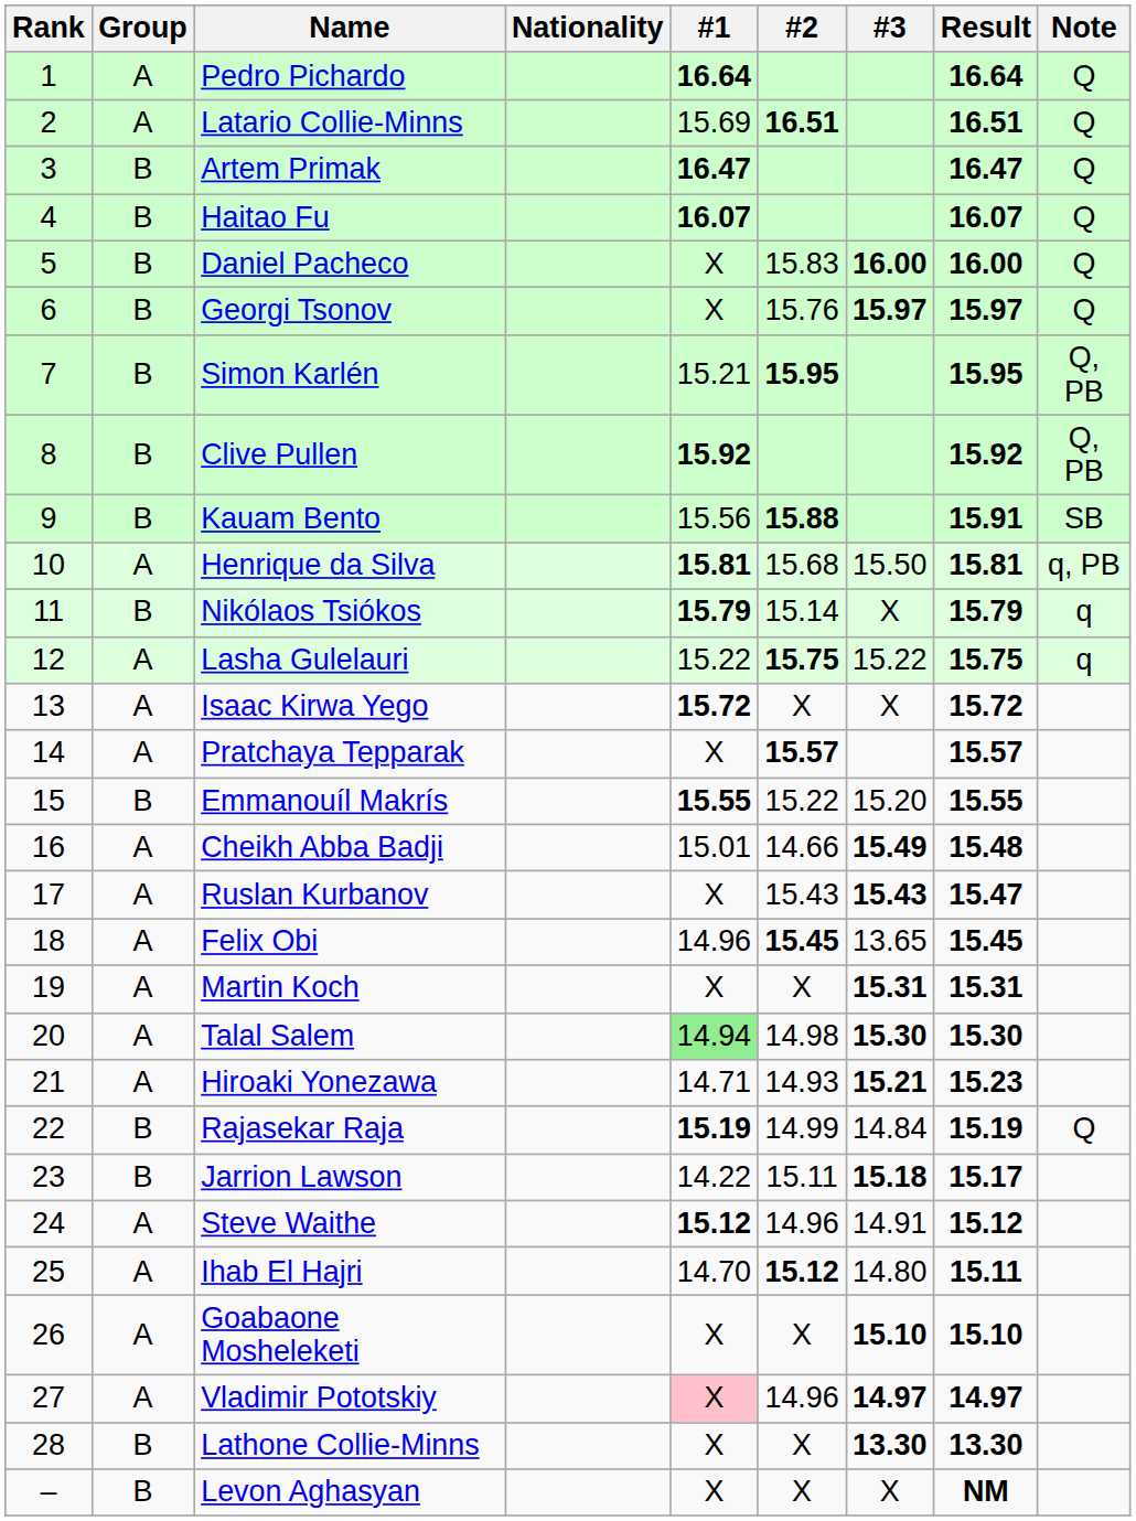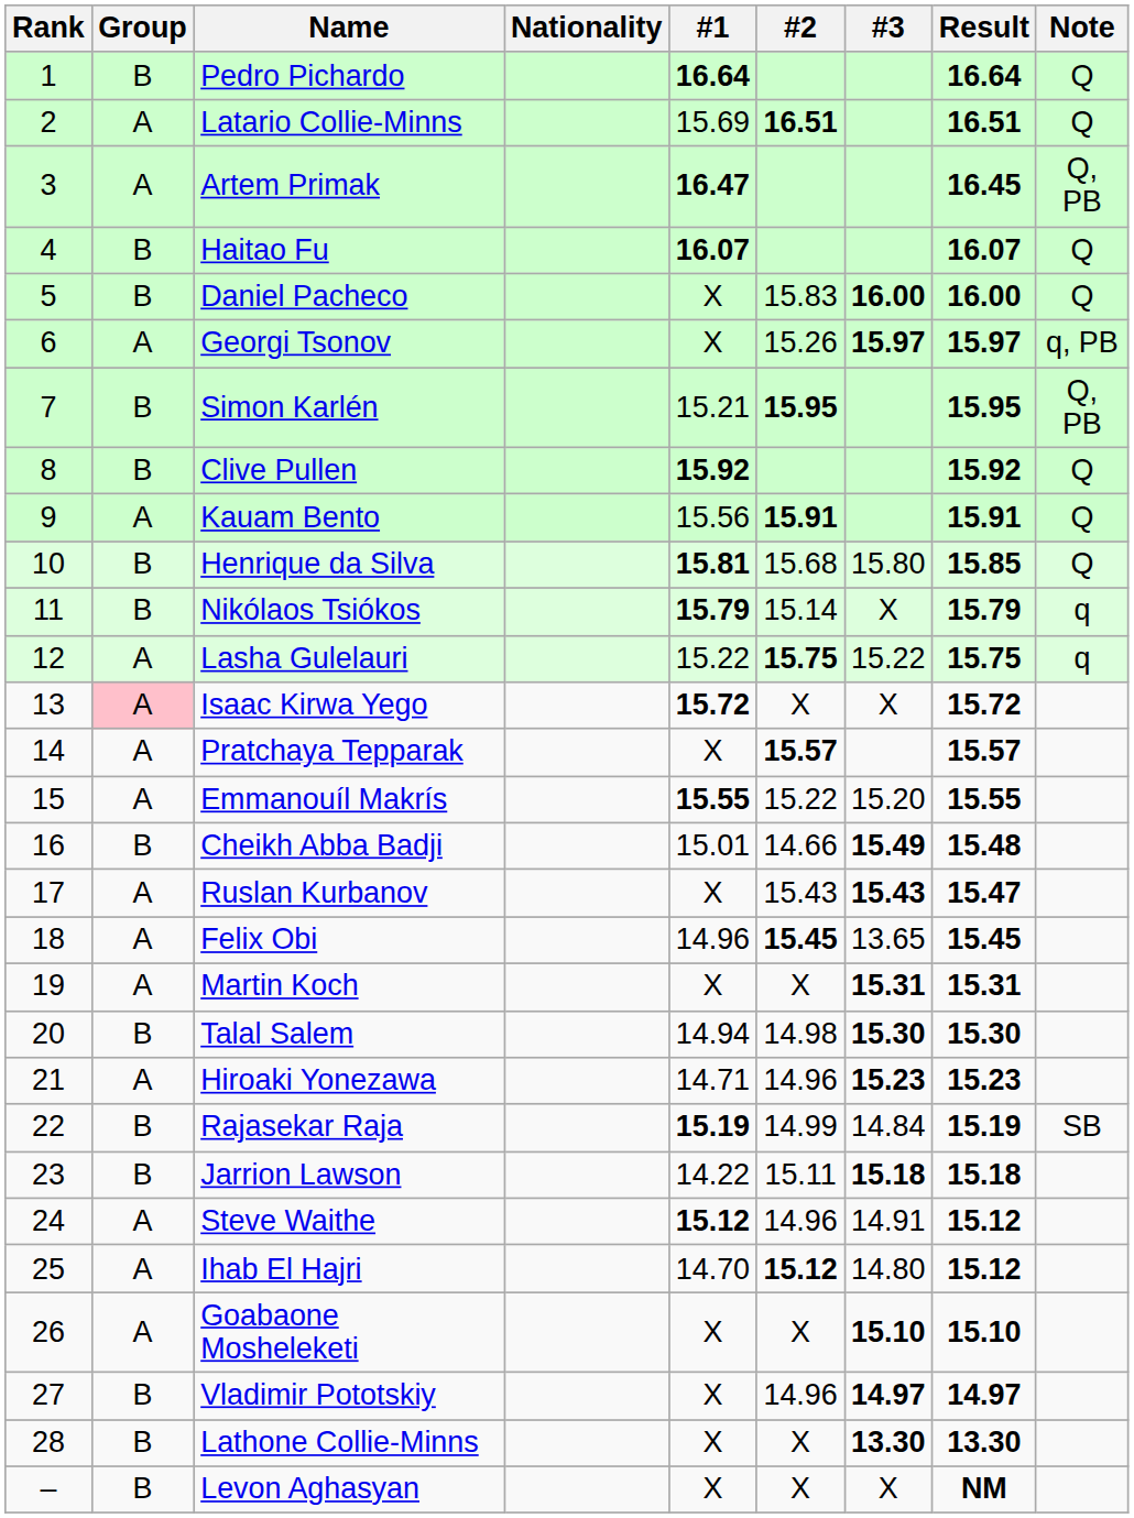 <table class="wikitable sortable" style="text-align:center">
 <tr>
 <th>Rank</th>
 <th>Group</th>
 <th>Name</th>
 <th>Nationality</th>
 <th>#1</th>
 <th>#2</th>
 <th>#3</th>
 <th>Result</th>
 <th>Note</th>
 </tr>
 <tr bgcolor=ccffcc>
 <td>1</td>
-<td>A</td>
+<td>B</td>
 <td align=left><a href='#'>Pedro Pichardo</a></td>
 <td align=left></td>
 <td><strong>16.64</strong></td>
 <td></td>
 <td></td>
 <td><strong>16.64</strong></td>
 <td>Q</td>
 </tr>
 <tr bgcolor=ccffcc>
 <td>2</td>
 <td>A</td>
 <td align=left><a href='#'>Latario Collie-Minns</a></td>
 <td align=left></td>
 <td>15.69</td>
 <td><strong>16.51</strong></td>
 <td></td>
 <td><strong>16.51</strong></td>
 <td>Q</td>
 </tr>
 <tr bgcolor=ccffcc>
 <td>3</td>
-<td>B</td>
+<td>A</td>
 <td align=left><a href='#'>Artem Primak</a></td>
 <td align=left></td>
 <td><strong>16.47</strong></td>
 <td></td>
 <td></td>
-<td><strong>16.47</strong></td>
-<td>Q</td>
+<td><strong>16.45</strong></td>
+<td>Q, PB</td>
 </tr>
 <tr bgcolor=ccffcc>
 <td>4</td>
 <td>B</td>
 <td align=left><a href='#'>Haitao Fu</a></td>
 <td align=left></td>
 <td><strong>16.07</strong></td>
 <td></td>
 <td></td>
 <td><strong>16.07</strong></td>
 <td>Q</td>
 </tr>
 <tr bgcolor=ccffcc>
 <td>5</td>
 <td>B</td>
 <td align=left><a href='#'>Daniel Pacheco</a></td>
 <td align=left></td>
 <td>X</td>
 <td>15.83</td>
 <td><strong>16.00</strong></td>
 <td><strong>16.00</strong></td>
 <td>Q</td>
 </tr>
 <tr bgcolor=ccffcc>
 <td>6</td>
-<td>B</td>
+<td>A</td>
 <td align=left><a href='#'>Georgi Tsonov</a></td>
 <td align=left></td>
 <td>X</td>
-<td>15.76</td>
+<td>15.26</td>
 <td><strong>15.97</strong></td>
 <td><strong>15.97</strong></td>
-<td>Q</td>
+<td>q, PB</td>
 </tr>
 <tr bgcolor=ccffcc>
 <td>7</td>
 <td>B</td>
 <td align=left><a href='#'>Simon Karlén</a></td>
 <td align=left></td>
 <td>15.21</td>
 <td><strong>15.95</strong></td>
 <td></td>
 <td><strong>15.95</strong></td>
 <td>Q, PB</td>
 </tr>
 <tr bgcolor=ccffcc>
 <td>8</td>
 <td>B</td>
 <td align=left><a href='#'>Clive Pullen</a></td>
 <td align=left></td>
 <td><strong>15.92</strong></td>
 <td></td>
 <td></td>
 <td><strong>15.92</strong></td>
-<td>Q, PB</td>
+<td>Q</td>
 </tr>
 <tr bgcolor=ccffcc>
 <td>9</td>
-<td>B</td>
+<td>A</td>
 <td align=left><a href='#'>Kauam Bento</a></td>
 <td align=left></td>
 <td>15.56</td>
-<td><strong>15.88</strong></td>
+<td><strong>15.91</strong></td>
 <td></td>
 <td><strong>15.91</strong></td>
-<td>SB</td>
+<td>Q</td>
 </tr>
 <tr bgcolor=ddffdd>
 <td>10</td>
-<td>A</td>
+<td>B</td>
 <td align=left><a href='#'>Henrique da Silva</a></td>
 <td align=left></td>
 <td><strong>15.81</strong></td>
 <td>15.68</td>
-<td>15.50</td>
-<td><strong>15.81</strong></td>
-<td>q, PB</td>
+<td>15.80</td>
+<td><strong>15.85</strong></td>
+<td>Q</td>
 </tr>
 <tr bgcolor=ddffdd>
 <td>11</td>
 <td>B</td>
 <td align=left><a href='#'>Nikólaos Tsiókos</a></td>
 <td align=left></td>
 <td><strong>15.79</strong></td>
 <td>15.14</td>
 <td>X</td>
 <td><strong>15.79</strong></td>
 <td>q</td>
 </tr>
 <tr bgcolor=ddffdd>
 <td>12</td>
 <td>A</td>
 <td align=left><a href='#'>Lasha Gulelauri</a></td>
 <td align=left></td>
 <td>15.22</td>
 <td><strong>15.75</strong></td>
 <td>15.22</td>
 <td><strong>15.75</strong></td>
 <td>q</td>
 </tr>
 <tr>
 <td>13</td>
-<td>A</td>
+<td style="background: pink;">A</td>
 <td align=left><a href='#'>Isaac Kirwa Yego</a></td>
 <td align=left></td>
 <td><strong>15.72</strong></td>
 <td>X</td>
 <td>X</td>
 <td><strong>15.72</strong></td>
 <td></td>
 </tr>
 <tr>
 <td>14</td>
 <td>A</td>
 <td align=left><a href='#'>Pratchaya Tepparak</a></td>
 <td align=left></td>
 <td>X</td>
 <td><strong>15.57</strong></td>
 <td></td>
 <td><strong>15.57</strong></td>
 <td></td>
 </tr>
 <tr>
 <td>15</td>
-<td>B</td>
+<td>A</td>
 <td align=left><a href='#'>Emmanouíl Makrís</a></td>
 <td align=left></td>
 <td><strong>15.55</strong></td>
 <td>15.22</td>
 <td>15.20</td>
 <td><strong>15.55</strong></td>
 <td></td>
 </tr>
 <tr>
 <td>16</td>
-<td>A</td>
+<td>B</td>
 <td align=left><a href='#'>Cheikh Abba Badji</a></td>
 <td align=left></td>
 <td>15.01</td>
 <td>14.66</td>
 <td><strong>15.49</strong></td>
 <td><strong>15.48</strong></td>
 <td></td>
 </tr>
 <tr>
 <td>17</td>
 <td>A</td>
 <td align=left><a href='#'>Ruslan Kurbanov</a></td>
 <td align=left></td>
 <td>X</td>
 <td>15.43</td>
 <td><strong>15.43</strong></td>
 <td><strong>15.47</strong></td>
 <td></td>
 </tr>
 <tr>
 <td>18</td>
 <td>A</td>
 <td align=left><a href='#'>Felix Obi</a></td>
 <td align=left></td>
 <td>14.96</td>
 <td><strong>15.45</strong></td>
 <td>13.65</td>
 <td><strong>15.45</strong></td>
 <td></td>
 </tr>
 <tr>
 <td>19</td>
 <td>A</td>
 <td align=left><a href='#'>Martin Koch</a></td>
 <td align=left></td>
 <td>X</td>
 <td>X</td>
 <td><strong>15.31</strong></td>
 <td><strong>15.31</strong></td>
 <td></td>
 </tr>
 <tr>
 <td>20</td>
-<td>A</td>
+<td>B</td>
 <td align=left><a href='#'>Talal Salem</a></td>
 <td align=left></td>
-<td style="background: lightgreen;">14.94</td>
+<td>14.94</td>
 <td>14.98</td>
 <td><strong>15.30</strong></td>
 <td><strong>15.30</strong></td>
 <td></td>
 </tr>
 <tr>
 <td>21</td>
 <td>A</td>
 <td align=left><a href='#'>Hiroaki Yonezawa</a></td>
 <td align=left></td>
 <td>14.71</td>
-<td>14.93</td>
-<td><strong>15.21</strong></td>
+<td>14.96</td>
+<td><strong>15.23</strong></td>
 <td><strong>15.23</strong></td>
 <td></td>
 </tr>
 <tr>
 <td>22</td>
 <td>B</td>
 <td align=left><a href='#'>Rajasekar Raja</a></td>
 <td align=left></td>
 <td><strong>15.19</strong></td>
 <td>14.99</td>
 <td>14.84</td>
 <td><strong>15.19</strong></td>
-<td>Q</td>
+<td>SB</td>
 </tr>
 <tr>
 <td>23</td>
 <td>B</td>
 <td align=left><a href='#'>Jarrion Lawson</a></td>
 <td align=left></td>
 <td>14.22</td>
 <td>15.11</td>
 <td><strong>15.18</strong></td>
-<td><strong>15.17</strong></td>
+<td><strong>15.18</strong></td>
 <td></td>
 </tr>
 <tr>
 <td>24</td>
 <td>A</td>
 <td align=left><a href='#'>Steve Waithe</a></td>
 <td align=left></td>
 <td><strong>15.12</strong></td>
 <td>14.96</td>
 <td>14.91</td>
 <td><strong>15.12</strong></td>
 <td></td>
 </tr>
 <tr>
 <td>25</td>
 <td>A</td>
 <td align=left><a href='#'>Ihab El Hajri</a></td>
 <td align=left></td>
 <td>14.70</td>
 <td><strong>15.12</strong></td>
 <td>14.80</td>
-<td><strong>15.11</strong></td>
+<td><strong>15.12</strong></td>
 <td></td>
 </tr>
 <tr>
 <td>26</td>
 <td>A</td>
 <td align=left><a href='#'>Goabaone Mosheleketi</a></td>
 <td align=left></td>
 <td>X</td>
 <td>X</td>
 <td><strong>15.10</strong></td>
 <td><strong>15.10</strong></td>
 <td></td>
 </tr>
 <tr>
 <td>27</td>
-<td>A</td>
+<td>B</td>
 <td align=left><a href='#'>Vladimir Pototskiy</a></td>
 <td align=left></td>
-<td style="background: pink;">X</td>
+<td>X</td>
 <td>14.96</td>
 <td><strong>14.97</strong></td>
 <td><strong>14.97</strong></td>
 <td></td>
 </tr>
 <tr>
 <td>28</td>
 <td>B</td>
 <td align=left><a href='#'>Lathone Collie-Minns</a></td>
 <td align=left></td>
 <td>X</td>
 <td>X</td>
 <td><strong>13.30</strong></td>
 <td><strong>13.30</strong></td>
 <td></td>
 </tr>
 <tr>
 <td>–</td>
 <td>B</td>
 <td align=left><a href='#'>Levon Aghasyan</a></td>
 <td align=left></td>
 <td>X</td>
 <td>X</td>
 <td>X</td>
 <td><strong>NM</strong></td>
 <td></td>
 </tr>
 </table>
